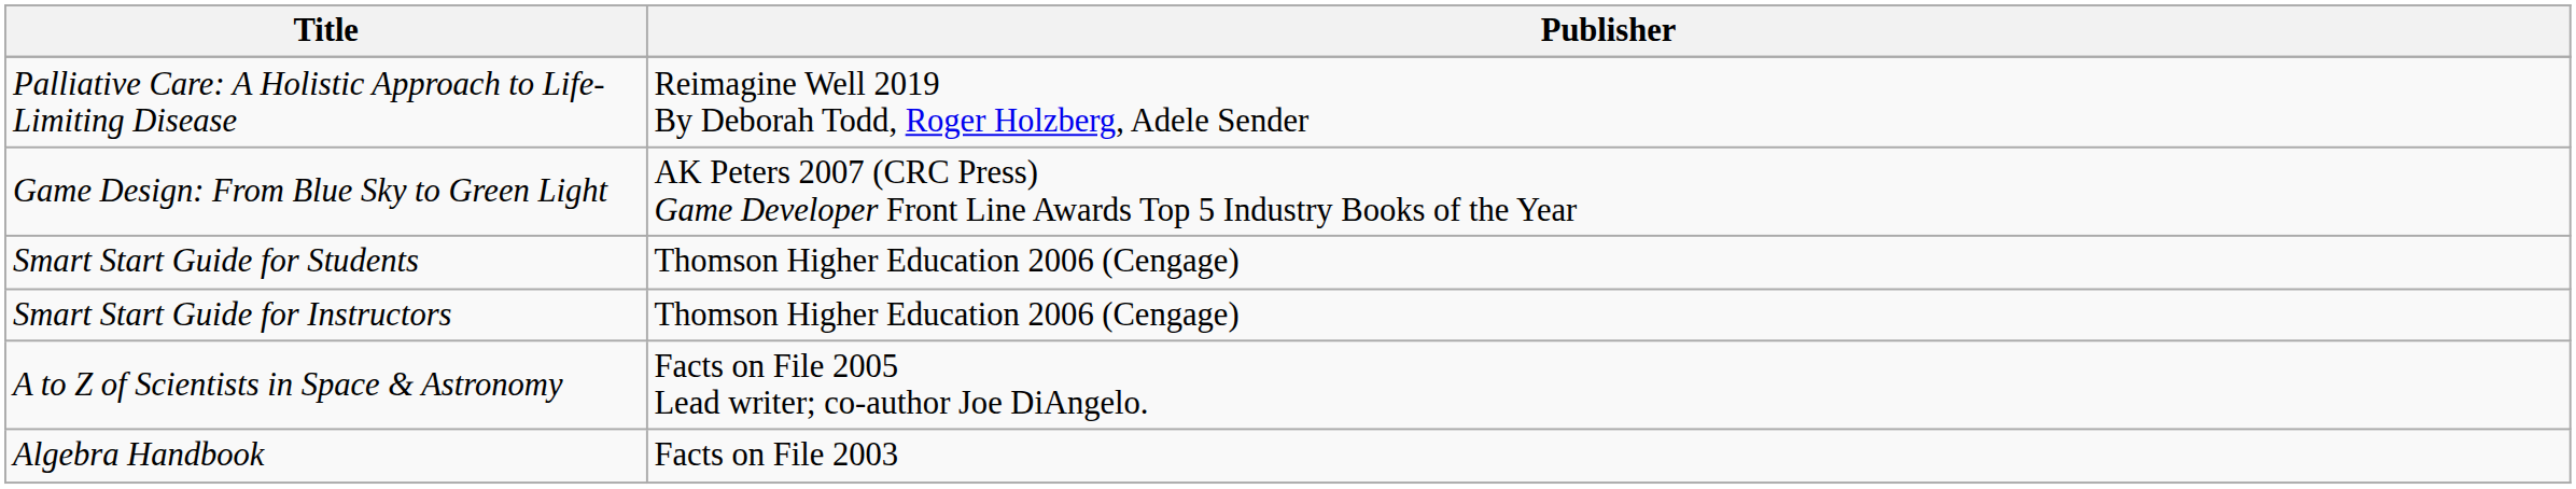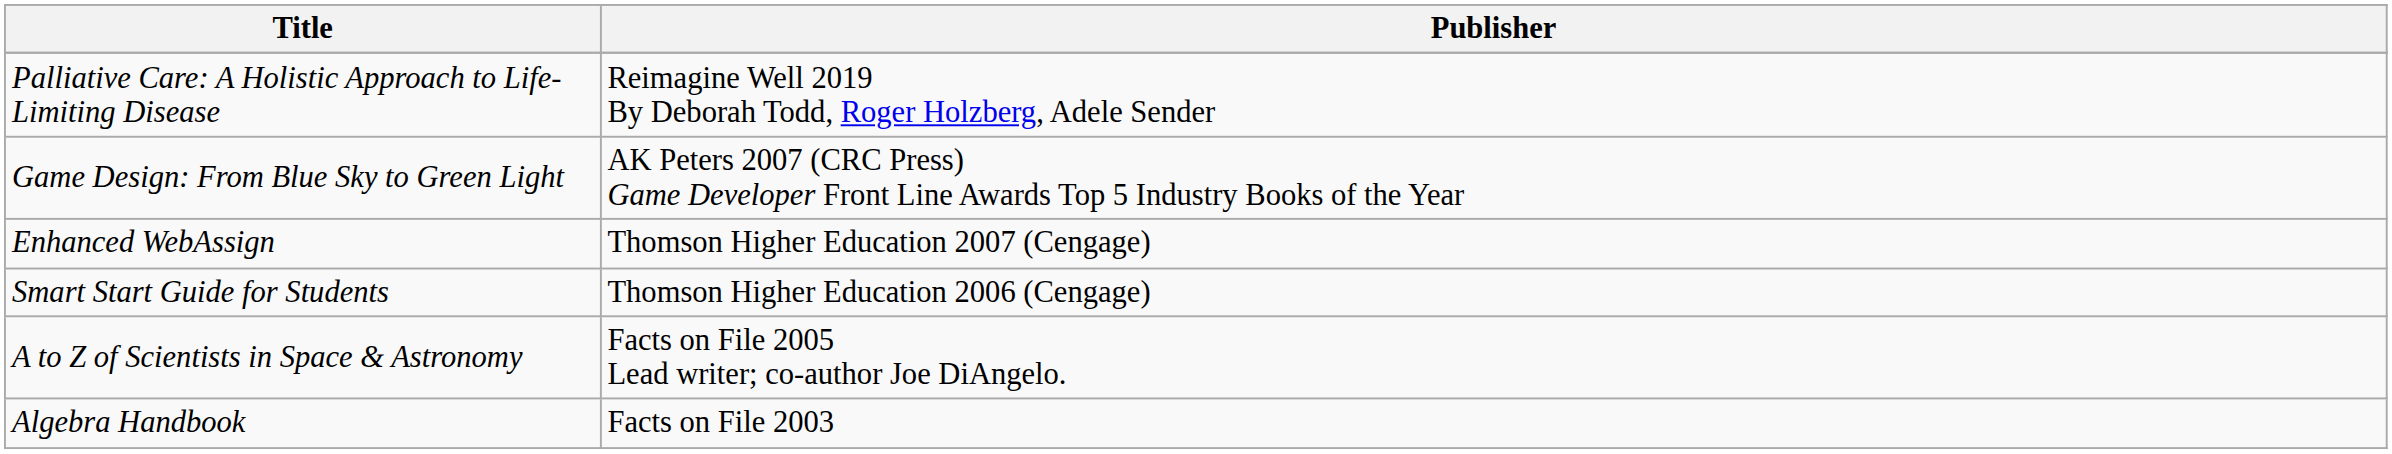 <table class=wikitable>
 <tr>
 <th style="width:20%;">Title</th>
 <th style="width:60%;">Publisher</th>
 </tr>
 <tr valign="top">
 </tr>
 <tr>
 <td><em>Palliative Care: A Holistic Approach to Life-Limiting Disease</em></td>
 <td>Reimagine Well 2019<br>By Deborah Todd, <a href='#'>Roger Holzberg</a>, Adele Sender</td>
 </tr>
 <tr>
 <td><em>Game Design:  From Blue Sky to Green Light</em></td>
 <td>AK Peters 2007 (CRC Press)<br><em>Game Developer</em> Front Line Awards Top 5 Industry Books of the Year</td>
 </tr>
 <tr>
-<td><em>Smart Start Guide for Students</em></td>
-<td>Thomson Higher Education 2006 (Cengage)</td>
+<td><em>Enhanced WebAssign</em></td>
+<td>Thomson Higher Education 2007 (Cengage)</td>
 </tr>
 <tr>
-<td><em>Smart Start Guide for Instructors</em></td>
+<td><em>Smart Start Guide for Students</em></td>
 <td>Thomson Higher Education 2006 (Cengage)</td>
 </tr>
 <tr>
 <td><em>A to Z of Scientists in Space & Astronomy</em></td>
 <td>Facts on File 2005<br>Lead writer; co-author Joe DiAngelo.</td>
 </tr>
 <tr>
 <td><em>Algebra Handbook</em></td>
 <td>Facts on File 2003</td>
 </tr>
 </table>
